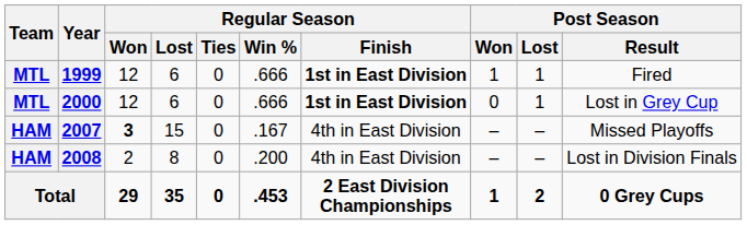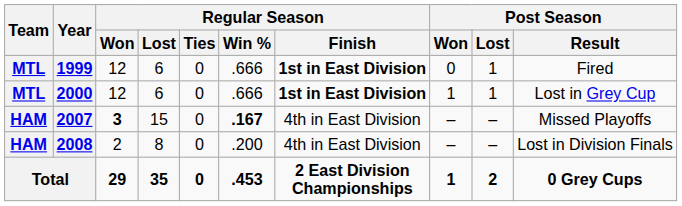 <table class="wikitable" style="font-size: 95%; text-align:center;">
 <tr>
 <th rowspan="2">Team</th>
 <th rowspan="2">Year</th>
 <th colspan="5">Regular Season</th>
 <th colspan="4">Post Season</th>
 </tr>
 <tr>
 <th>Won</th>
 <th>Lost</th>
 <th>Ties</th>
 <th>Win %</th>
 <th>Finish</th>
 <th>Won</th>
 <th>Lost</th>
 <th>Result</th>
 </tr>
 <tr>
 <th><a href='#'>MTL</a></th>
 <th><a href='#'>1999</a></th>
 <td>12</td>
 <td>6</td>
 <td>0</td>
 <td>.666</td>
 <td><strong>1st in East Division</strong></td>
-<td>1</td>
+<td>0</td>
 <td>1</td>
 <td>Fired</td>
 </tr>
 <tr>
 <th><a href='#'>MTL</a></th>
 <th><a href='#'>2000</a></th>
 <td>12</td>
 <td>6</td>
 <td>0</td>
 <td>.666</td>
 <td><strong>1st in East Division</strong></td>
-<td>0</td>
+<td>1</td>
 <td>1</td>
 <td>Lost in <a href='#'>Grey Cup</a></td>
 </tr>
 <tr>
 <th><a href='#'>HAM</a></th>
 <th><a href='#'>2007</a></th>
 <td><strong>3</strong></td>
 <td>15</td>
 <td>0</td>
-<td>.167</td>
+<td><strong>.167</strong></td>
 <td>4th in East Division</td>
 <td>–</td>
 <td>–</td>
 <td>Missed Playoffs</td>
 </tr>
 <tr>
 <th><a href='#'>HAM</a></th>
 <th><a href='#'>2008</a></th>
 <td>2</td>
 <td>8</td>
 <td>0</td>
 <td>.200</td>
 <td>4th in East Division</td>
 <td>–</td>
 <td>–</td>
 <td>Lost in Division Finals</td>
 </tr>
 <tr>
 <th colspan="2"><strong>Total</strong></th>
 <td><strong>29</strong></td>
 <td><strong>35</strong></td>
 <td><strong>0</strong></td>
 <td><strong>.453</strong></td>
 <td><strong>2 East Division<br>Championships</strong></td>
 <td><strong>1</strong></td>
 <td><strong>2</strong></td>
 <td><strong>0 Grey Cups</strong></td>
 </tr>
 </table>
